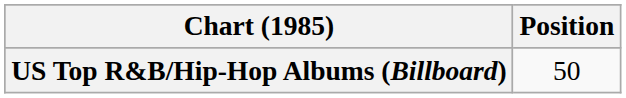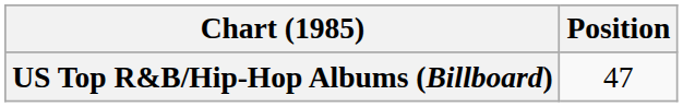 <table class="wikitable plainrowheaders" style="text-align:center">
 <tr>
 <th scope="col">Chart (1985)</th>
 <th scope="col">Position</th>
 </tr>
 <tr>
 <th scope="row">US Top R&B/Hip-Hop Albums (<em>Billboard</em>)</th>
-<td>50</td>
+<td>47</td>
 </tr>
 </table>
